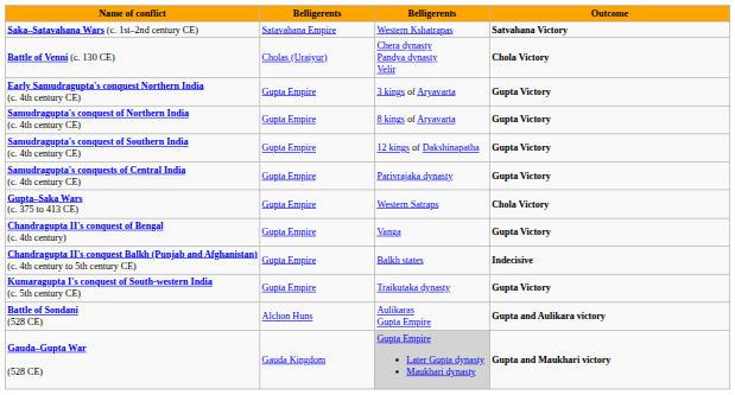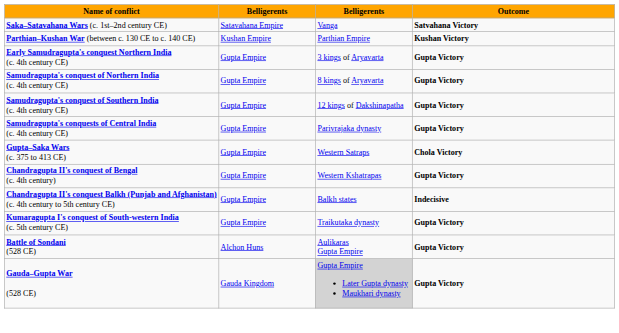 <table class="wikitable" style="font-size:small;">
 <tr>
 <th style="background:orange;"><span>Name of conflict</span></th>
 <th style="background:orange; width:150px;"><span>Belligerents</span></th>
 <th style="background:orange; width:150px;"><span>Belligerents</span></th>
 <th style="background:orange; width:320px;"><span>Outcome</span></th>
 </tr>
 <tr>
 <td><strong><a href='#'>Saka–Satavahana Wars</a></strong> (c. 1st–2nd century CE)</td>
 <td><a href='#'>Satavahana Empire</a></td>
-<td><a href='#'>Western Kshatrapas</a></td>
+<td><a href='#'>Vanga</a></td>
 <td><strong>Satvahana Victory</strong></td>
 </tr>
 <tr>
-<td><strong><a href='#'>Battle of Venni</a></strong> (c. 130 CE)</td>
-<td><a href='#'>Cholas (Uraiyur)</a></td>
-<td><a href='#'>Chera dynasty</a><br><a href='#'>Pandya dynasty</a><br><a href='#'>Velir</a></td>
-<td><strong>Chola Victory</strong></td>
+<td><strong><a href='#'>Parthian–Kushan War</a></strong> (between c. 130 CE to c. 140 CE)</td>
+<td><a href='#'>Kushan Empire</a></td>
+<td><a href='#'>Parthian Empire</a></td>
+<td><strong>Kushan Victory</strong></td>
 </tr>
 <tr>
 <td><a href='#'><strong>Early Samudragupta's conquest Northern India</strong></a><br>(c. 4th century CE)</td>
 <td><a href='#'>Gupta Empire</a></td>
 <td><a href='#'>3 kings</a> of <a href='#'>Aryavarta</a></td>
 <td><strong>Gupta Victory</strong></td>
 </tr>
 <tr>
 <td><a href='#'><strong>Samudragupta's conquest of Northern India</strong></a><br>(c. 4th century CE)</td>
 <td><a href='#'>Gupta Empire</a></td>
 <td><a href='#'>8 kings</a> of <a href='#'>Aryavarta</a></td>
 <td><strong>Gupta Victory</strong></td>
 </tr>
 <tr>
 <td><a href='#'><strong>Samudragupta's conquest of Southern India</strong></a><br>(c. 4th century CE)</td>
 <td><a href='#'>Gupta Empire</a></td>
 <td><a href='#'>12 kings</a> of <a href='#'>Dakshinapatha</a></td>
 <td><strong>Gupta Victory</strong></td>
 </tr>
 <tr>
 <td><a href='#'><strong>Samudragupta's conquests of Central India</strong></a><br>(c. 4th century CE)</td>
 <td><a href='#'>Gupta Empire</a></td>
 <td><a href='#'>Parivrajaka dynasty</a></td>
 <td><strong>Gupta Victory</strong></td>
 </tr>
 <tr>
 <td><strong><a href='#'>Gupta–Saka Wars</a></strong><br>(c. 375 to 413 CE)</td>
 <td><a href='#'>Gupta Empire</a></td>
 <td><a href='#'>Western Satraps</a></td>
 <td><strong>Chola Victory</strong></td>
 </tr>
 <tr>
 <td><a href='#'><strong>Chandragupta II's conquest of Bengal</strong></a><br>(c. 4th century)</td>
 <td><a href='#'>Gupta Empire</a></td>
-<td><a href='#'>Vanga</a></td>
+<td><a href='#'>Western Kshatrapas</a></td>
 <td><strong>Gupta Victory</strong></td>
 </tr>
 <tr>
 <td><a href='#'><strong>Chandragupta II's conquest Balkh (Punjab and Afghanistan)</strong></a><br>(c. 4th century to 5th century CE)</td>
 <td><a href='#'>Gupta Empire</a></td>
 <td><a href='#'>Balkh states</a></td>
 <td><strong>Indecisive</strong></td>
 </tr>
 <tr>
 <td><a href='#'><strong>Kumaragupta I's conquest of South-western India</strong></a><br>(c. 5th century CE)</td>
 <td><a href='#'>Gupta Empire</a></td>
 <td><a href='#'>Traikutaka dynasty</a></td>
 <td><strong>Gupta Victory</strong></td>
 </tr>
 <tr>
 <td><strong><a href='#'>Battle of Sondani</a></strong><br>(528 CE)</td>
 <td><a href='#'>Alchon Huns</a></td>
 <td><a href='#'>Aulikaras</a><br><a href='#'>Gupta Empire</a></td>
-<td><strong>Gupta and Aulikara victory</strong></td>
+<td><strong>Gupta Victory</strong></td>
 </tr>
 <tr>
 <td><strong><a href='#'>Gauda–Gupta War</a></strong><br><br>(528 CE)</td>
 <td><a href='#'>Gauda Kingdom</a></td>
 <td style="background: lightgrey;"><a href='#'>Gupta Empire</a><br><ul><li><a href='#'>Later Gupta dynasty</a></li><li><a href='#'>Maukhari dynasty</a></li></ul></td>
-<td><strong>Gupta and Maukhari victory</strong></td>
+<td><strong>Gupta Victory</strong></td>
 </tr>
 </table>
